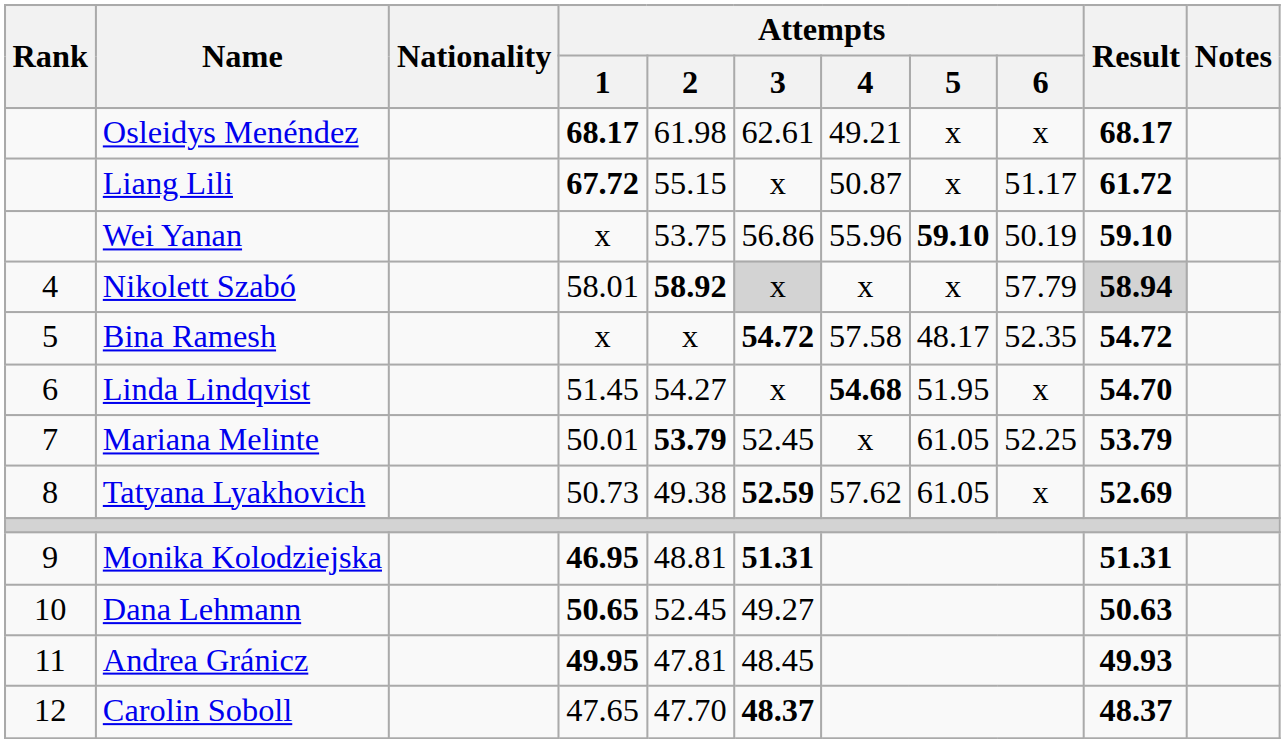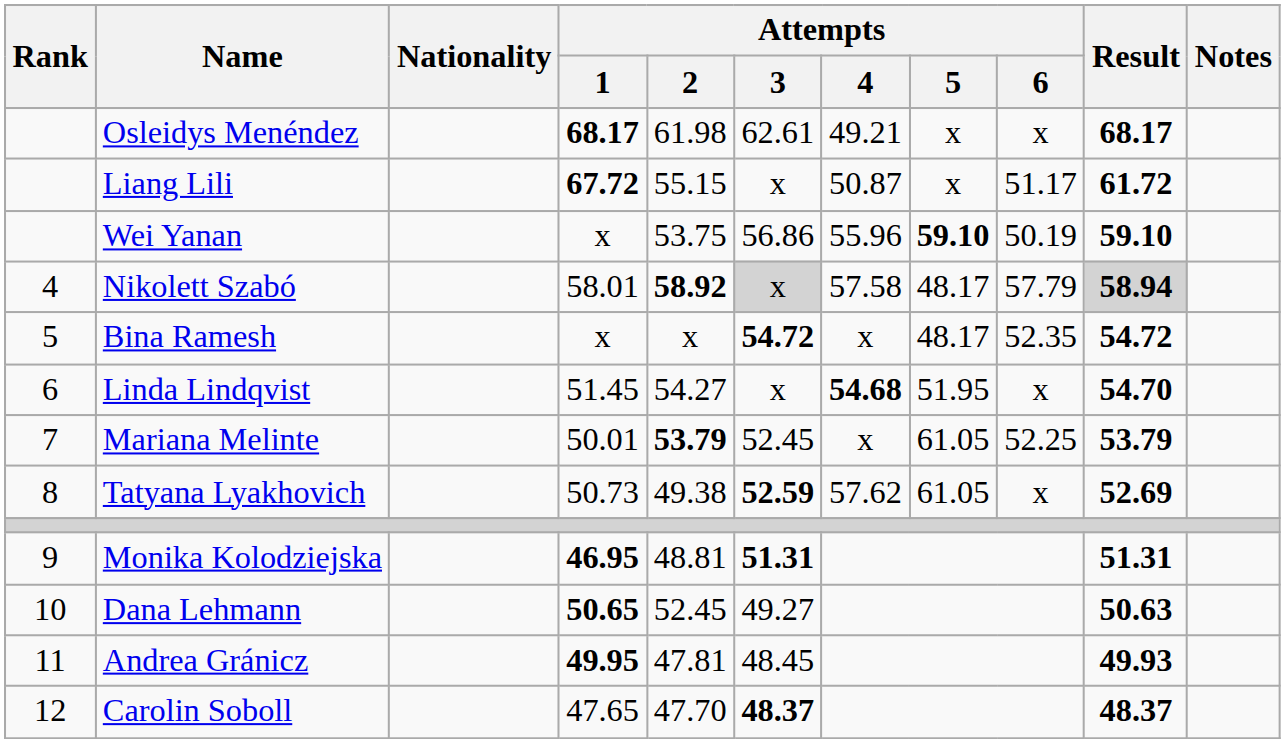 <table class="wikitable sortable" style="text-align:center">
 <tr>
 <th rowspan=2>Rank</th>
 <th rowspan=2>Name</th>
 <th rowspan=2>Nationality</th>
 <th colspan=6>Attempts</th>
 <th rowspan=2>Result</th>
 <th rowspan=2>Notes</th>
 </tr>
 <tr>
 <th>1</th>
 <th>2</th>
 <th>3</th>
 <th>4</th>
 <th>5</th>
 <th>6</th>
 </tr>
 <tr>
 <td></td>
 <td align=left><a href='#'>Osleidys Menéndez</a></td>
 <td align=left></td>
 <td><strong>68.17</strong></td>
 <td>61.98</td>
 <td>62.61</td>
 <td>49.21</td>
 <td>x</td>
 <td>x</td>
 <td><strong>68.17</strong></td>
 <td></td>
 </tr>
 <tr>
 <td></td>
 <td align=left><a href='#'>Liang Lili</a></td>
 <td align=left></td>
 <td><strong>67.72</strong></td>
 <td>55.15</td>
 <td>x</td>
 <td>50.87</td>
 <td>x</td>
 <td>51.17</td>
 <td><strong>61.72</strong></td>
 <td></td>
 </tr>
 <tr>
 <td></td>
 <td align=left><a href='#'>Wei Yanan</a></td>
 <td align=left></td>
 <td>x</td>
 <td>53.75</td>
 <td>56.86</td>
 <td>55.96</td>
 <td><strong>59.10</strong></td>
 <td>50.19</td>
 <td><strong>59.10</strong></td>
 <td></td>
 </tr>
 <tr>
 <td>4</td>
 <td align=left><a href='#'>Nikolett Szabó</a></td>
 <td align=left></td>
 <td>58.01</td>
 <td><strong>58.92</strong></td>
 <td style="background: lightgrey;">x</td>
-<td>x</td>
-<td>x</td>
+<td>57.58</td>
+<td>48.17</td>
 <td>57.79</td>
 <td style="background: lightgrey;"><strong>58.94</strong></td>
 <td></td>
 </tr>
 <tr>
 <td>5</td>
 <td align=left><a href='#'>Bina Ramesh</a></td>
 <td align=left></td>
 <td>x</td>
 <td>x</td>
 <td><strong>54.72</strong></td>
-<td>57.58</td>
+<td>x</td>
 <td>48.17</td>
 <td>52.35</td>
 <td><strong>54.72</strong></td>
 <td></td>
 </tr>
 <tr>
 <td>6</td>
 <td align=left><a href='#'>Linda Lindqvist</a></td>
 <td align=left></td>
 <td>51.45</td>
 <td>54.27</td>
 <td>x</td>
 <td><strong>54.68</strong></td>
 <td>51.95</td>
 <td>x</td>
 <td><strong>54.70</strong></td>
 <td></td>
 </tr>
 <tr>
 <td>7</td>
 <td align=left><a href='#'>Mariana Melinte</a></td>
 <td align=left></td>
 <td>50.01</td>
 <td><strong>53.79</strong></td>
 <td>52.45</td>
 <td>x</td>
 <td>61.05</td>
 <td>52.25</td>
 <td><strong>53.79</strong></td>
 <td></td>
 </tr>
 <tr>
 <td>8</td>
 <td align=left><a href='#'>Tatyana Lyakhovich</a></td>
 <td align=left></td>
 <td>50.73</td>
 <td>49.38</td>
 <td><strong>52.59</strong></td>
 <td>57.62</td>
 <td>61.05</td>
 <td>x</td>
 <td><strong>52.69</strong></td>
 <td></td>
 </tr>
 <tr>
 <td colspan=11 bgcolor=lightgray></td>
 </tr>
 <tr>
 <td>9</td>
 <td align=left><a href='#'>Monika Kolodziejska</a></td>
 <td align=left></td>
 <td><strong>46.95</strong></td>
 <td>48.81</td>
 <td><strong>51.31</strong></td>
 <td colspan=3></td>
 <td><strong>51.31</strong></td>
 <td></td>
 </tr>
 <tr>
 <td>10</td>
 <td align=left><a href='#'>Dana Lehmann</a></td>
 <td align=left></td>
 <td><strong>50.65</strong></td>
 <td>52.45</td>
 <td>49.27</td>
 <td colspan=3></td>
 <td><strong>50.63</strong></td>
 <td></td>
 </tr>
 <tr>
 <td>11</td>
 <td align=left><a href='#'>Andrea Gránicz</a></td>
 <td align=left></td>
 <td><strong>49.95</strong></td>
 <td>47.81</td>
 <td>48.45</td>
 <td colspan=3></td>
 <td><strong>49.93</strong></td>
 <td></td>
 </tr>
 <tr>
 <td>12</td>
 <td align=left><a href='#'>Carolin Soboll</a></td>
 <td align=left></td>
 <td>47.65</td>
 <td>47.70</td>
 <td><strong>48.37</strong></td>
 <td colspan=3></td>
 <td><strong>48.37</strong></td>
 <td></td>
 </tr>
 </table>
